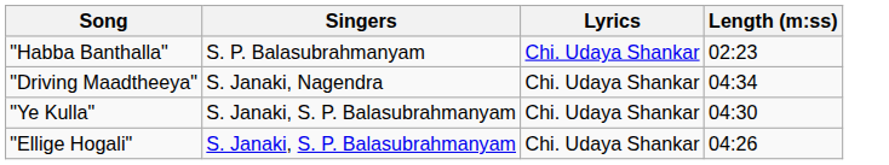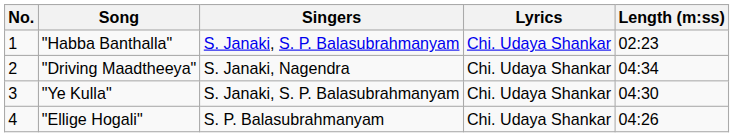 <table class="wikitable" style="font-size:95%;">
 <tr>
+<th>No.</th>
 <th>Song</th>
 <th>Singers</th>
 <th>Lyrics</th>
 <th>Length (m:ss)</th>
 </tr>
 <tr>
+<td>1</td>
 <td>"Habba Banthalla"</td>
-<td>S. P. Balasubrahmanyam</td>
+<td><a href='#'>S. Janaki</a>, <a href='#'>S. P. Balasubrahmanyam</a></td>
 <td><a href='#'>Chi. Udaya Shankar</a></td>
 <td>02:23</td>
 </tr>
 <tr>
+<td>2</td>
 <td>"Driving Maadtheeya"</td>
 <td>S. Janaki, Nagendra</td>
 <td>Chi. Udaya Shankar</td>
 <td>04:34</td>
 </tr>
 <tr>
+<td>3</td>
 <td>"Ye Kulla"</td>
 <td>S. Janaki, S. P. Balasubrahmanyam</td>
 <td>Chi. Udaya Shankar</td>
 <td>04:30</td>
 </tr>
 <tr>
+<td>4</td>
 <td>"Ellige Hogali"</td>
-<td><a href='#'>S. Janaki</a>, <a href='#'>S. P. Balasubrahmanyam</a></td>
+<td>S. P. Balasubrahmanyam</td>
 <td>Chi. Udaya Shankar</td>
 <td>04:26</td>
 </tr>
 </table>
